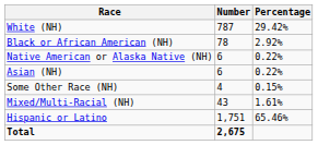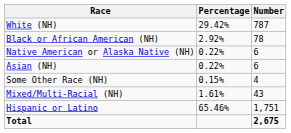 <table class="wikitable">
 <tr>
 <th>Race</th>
+<th>Percentage</th>
 <th>Number</th>
-<th>Percentage</th>
 </tr>
 <tr>
 <td><a href='#'>White</a> (NH)</td>
+<td>29.42%</td>
 <td>787</td>
-<td>29.42%</td>
 </tr>
 <tr>
 <td><a href='#'>Black or African American</a> (NH)</td>
+<td>2.92%</td>
 <td>78</td>
-<td>2.92%</td>
 </tr>
 <tr>
 <td><a href='#'>Native American</a> or <a href='#'>Alaska Native</a> (NH)</td>
+<td>0.22%</td>
 <td>6</td>
-<td>0.22%</td>
 </tr>
 <tr>
 <td><a href='#'>Asian</a> (NH)</td>
+<td>0.22%</td>
 <td>6</td>
-<td>0.22%</td>
 </tr>
 <tr>
 <td>Some Other Race (NH)</td>
+<td>0.15%</td>
 <td>4</td>
-<td>0.15%</td>
 </tr>
 <tr>
 <td><a href='#'>Mixed/Multi-Racial</a> (NH)</td>
+<td>1.61%</td>
 <td>43</td>
-<td>1.61%</td>
 </tr>
 <tr>
 <td><a href='#'>Hispanic or Latino</a></td>
+<td>65.46%</td>
 <td>1,751</td>
-<td>65.46%</td>
 </tr>
 <tr>
 <td><strong>Total</strong></td>
+<td></td>
 <td><strong>2,675</strong></td>
-<td></td>
 </tr>
 </table>
